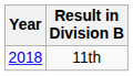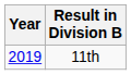 <table class="wikitable" style="text-align:center">
 <tr>
 <th>Year</th>
 <th>Result in<br>Division B</th>
 </tr>
 <tr>
-<td><a href='#'>2018</a></td>
+<td><a href='#'>2019</a></td>
 <td>11th</td>
 </tr>
 </table>
